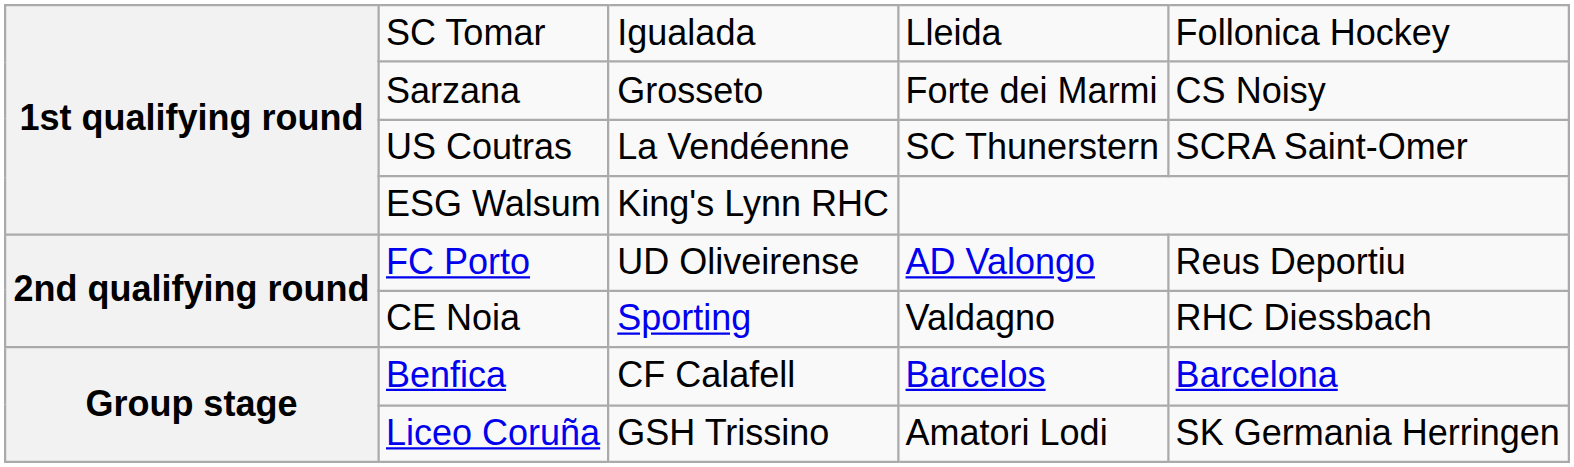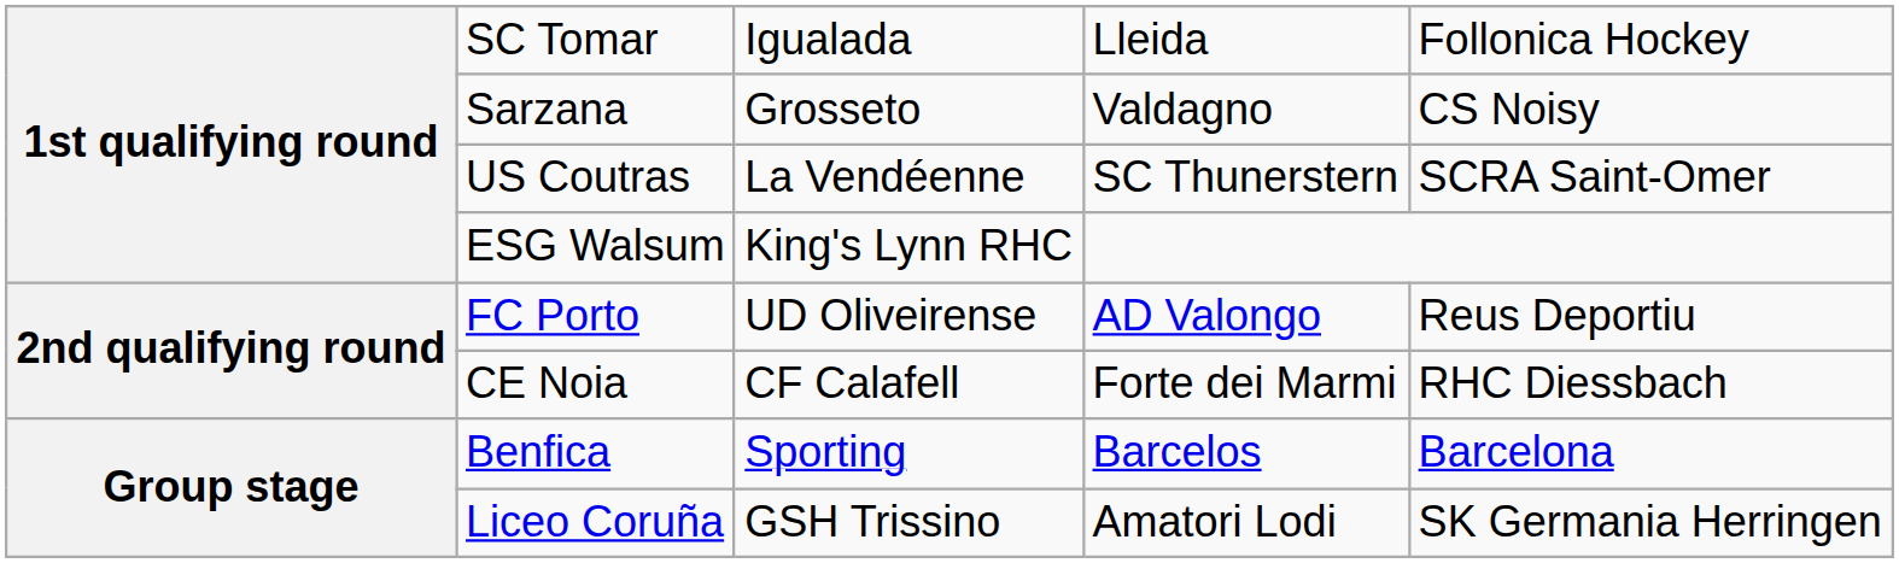 <table class="wikitable">
 <tr>
 <th rowspan="4">1st qualifying round</th>
 <td> SC Tomar</td>
 <td> Igualada</td>
 <td> Lleida</td>
 <td> Follonica Hockey</td>
 </tr>
 <tr>
 <td> Sarzana</td>
 <td> Grosseto</td>
-<td> Forte dei Marmi</td>
+<td> Valdagno</td>
 <td> CS Noisy</td>
 </tr>
 <tr>
 <td> US Coutras</td>
 <td> La Vendéenne</td>
 <td> SC Thunerstern</td>
 <td> SCRA Saint-Omer</td>
 </tr>
 <tr>
 <td> ESG Walsum</td>
 <td> King's Lynn RHC</td>
 </tr>
 <tr>
 <th rowspan="2">2nd qualifying round</th>
 <td> <a href='#'>FC Porto</a></td>
 <td> UD Oliveirense</td>
 <td> <a href='#'>AD Valongo</a></td>
 <td> Reus Deportiu</td>
 </tr>
 <tr>
 <td> CE Noia</td>
-<td> <a href='#'>Sporting</a></td>
-<td> Valdagno</td>
+<td> CF Calafell</td>
+<td> Forte dei Marmi</td>
 <td> RHC Diessbach</td>
 </tr>
 <tr>
 <th rowspan="2">Group stage</th>
 <td> <a href='#'>Benfica</a></td>
-<td> CF Calafell</td>
+<td> <a href='#'>Sporting</a></td>
 <td> <a href='#'>Barcelos</a></td>
 <td> <a href='#'>Barcelona</a></td>
 </tr>
 <tr>
 <td> <a href='#'>Liceo Coruña</a></td>
 <td> GSH Trissino</td>
 <td> Amatori Lodi</td>
 <td> SK Germania Herringen</td>
 </tr>
 </table>
